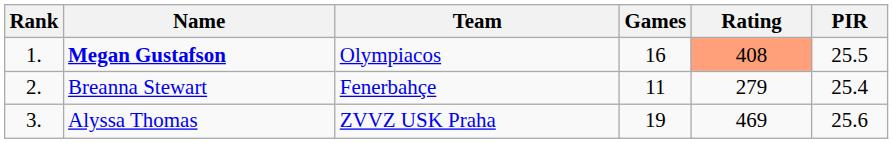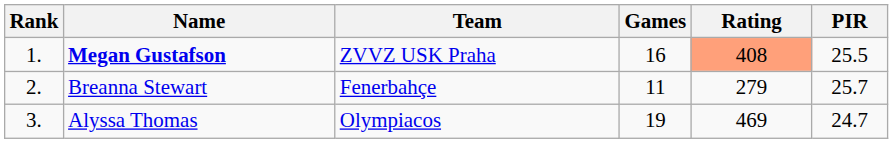 <table | class="wikitable" style="text-align: center;">
 <tr>
 <th>Rank</th>
 <th width=200>Name</th>
 <th width=210>Team</th>
 <th>Games</th>
 <th width=85>Rating</th>
 <th width=50>PIR</th>
 </tr>
 <tr>
 <td>1.</td>
 <td align="left"> <strong><a href='#'>Megan Gustafson</a></strong></td>
-<td align="left"> <a href='#'>Olympiacos</a></td>
+<td align="left"> <a href='#'>ZVVZ USK Praha</a></td>
 <td>16</td>
 <td style="background: lightsalmon;">408</td>
 <td>25.5</td>
 </tr>
 <tr>
 <td>2.</td>
 <td align="left"> <a href='#'>Breanna Stewart</a></td>
 <td align="left"> <a href='#'>Fenerbahçe</a></td>
 <td>11</td>
 <td>279</td>
-<td>25.4</td>
+<td>25.7</td>
 </tr>
 <tr>
 <td>3.</td>
 <td align="left"> <a href='#'>Alyssa Thomas</a></td>
-<td align="left"> <a href='#'>ZVVZ USK Praha</a></td>
+<td align="left"> <a href='#'>Olympiacos</a></td>
 <td>19</td>
 <td>469</td>
-<td>25.6</td>
+<td>24.7</td>
 </tr>
 </table>
